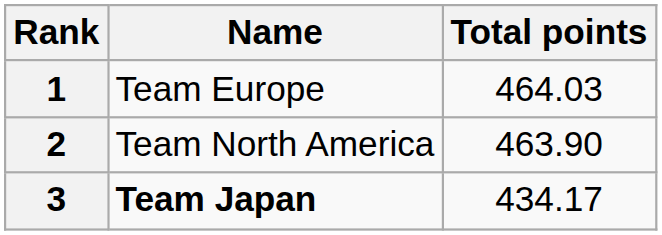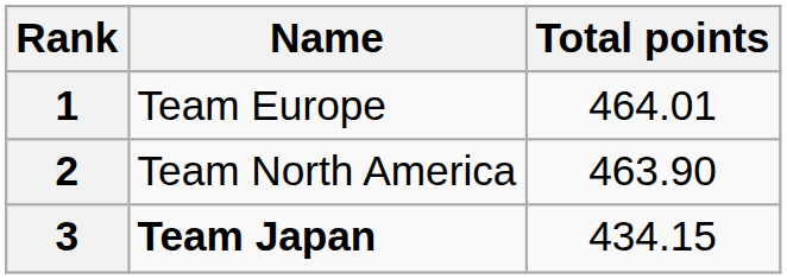 <table class="wikitable sortable">
 <tr>
 <th>Rank</th>
 <th>Name</th>
 <th>Total points</th>
 </tr>
 <tr>
 <th>1</th>
 <td>Team Europe</td>
-<td align="center">464.03</td>
+<td align="center">464.01</td>
 </tr>
 <tr>
 <th>2</th>
 <td>Team North America</td>
 <td align="center">463.90</td>
 </tr>
 <tr>
 <th>3</th>
 <td><strong>Team Japan</strong></td>
-<td align="center">434.17</td>
+<td align="center">434.15</td>
 </tr>
 </table>
